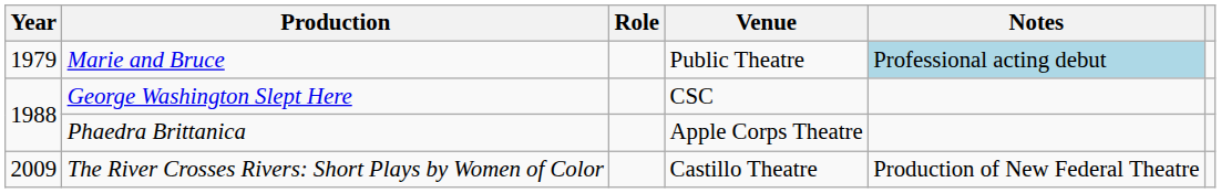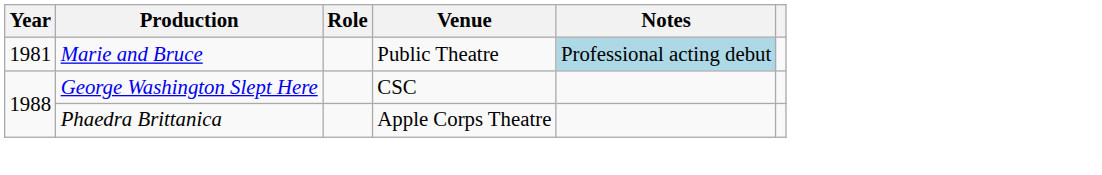 <table class="wikitable sortable">
 <tr>
 <th>Year</th>
 <th>Production</th>
 <th>Role</th>
 <th>Venue</th>
 <th class=unsortable>Notes</th>
 <th class=unsortable></th>
 </tr>
 <tr>
-<td>1979</td>
+<td>1981</td>
 <td><em><a href='#'>Marie and Bruce</a></em></td>
 <td></td>
 <td>Public Theatre</td>
 <td style="background: lightblue;">Professional acting debut</td>
 <td></td>
 </tr>
 <tr>
 <td rowspan=2>1988</td>
 <td><em><a href='#'>George Washington Slept Here</a></em></td>
 <td></td>
 <td>CSC</td>
 <td></td>
 <td></td>
 </tr>
 <tr>
 <td><em>Phaedra Brittanica</em></td>
 <td></td>
 <td>Apple Corps Theatre</td>
 <td></td>
 <td></td>
 </tr>
-<tr>
-<td>2009</td>
-<td><em>The River Crosses Rivers: Short Plays by Women of Color</em></td>
-<td></td>
-<td>Castillo Theatre</td>
-<td>Production of New Federal Theatre</td>
-<td></td>
-</tr>
 </table>
